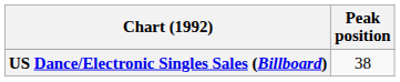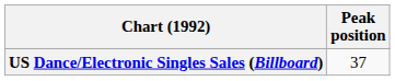 <table class="wikitable sortable plainrowheaders" style="text-align:center">
 <tr>
 <th scope="col">Chart (1992)</th>
 <th scope="col">Peak<br>position</th>
 </tr>
 <tr>
 </tr>
 <tr>
 <th scope="row">US <a href='#'>Dance/Electronic Singles Sales</a> (<em><a href='#'>Billboard</a></em>)</th>
-<td>38</td>
+<td>37</td>
 </tr>
 </table>
